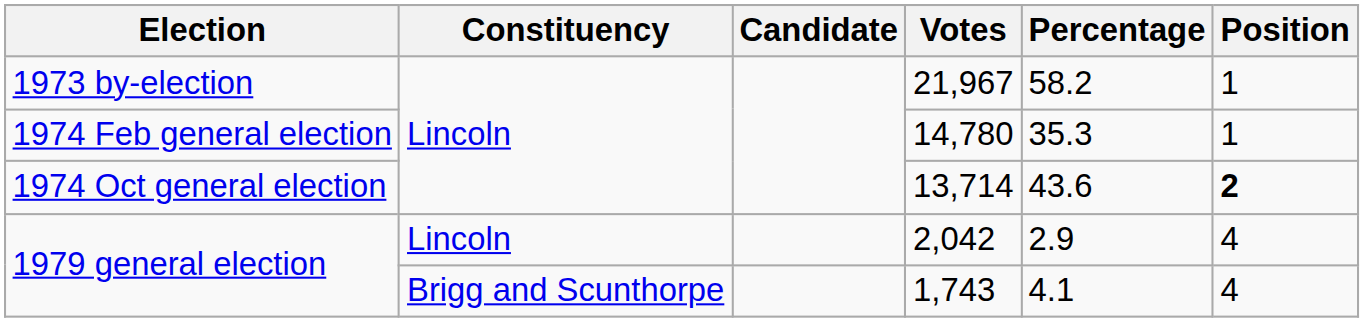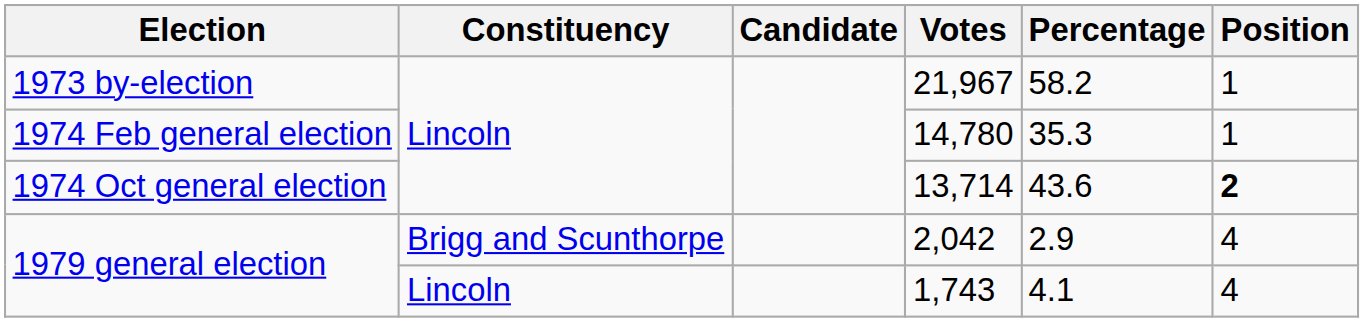 <table class="wikitable sortable">
 <tr>
 <th>Election</th>
 <th>Constituency</th>
 <th>Candidate</th>
 <th>Votes</th>
 <th>Percentage</th>
 <th>Position</th>
 </tr>
 <tr>
 <td><a href='#'>1973 by-election</a></td>
 <td rowspan="3"><a href='#'>Lincoln</a></td>
 <td rowspan="3"></td>
 <td>21,967</td>
 <td>58.2</td>
 <td>1</td>
 </tr>
 <tr>
 <td><a href='#'>1974 Feb general election</a></td>
 <td>14,780</td>
 <td>35.3</td>
 <td>1</td>
 </tr>
 <tr>
 <td><a href='#'>1974 Oct general election</a></td>
 <td>13,714</td>
 <td>43.6</td>
 <td><strong>2</strong></td>
 </tr>
 <tr>
 <td rowspan="2"><a href='#'>1979 general election</a></td>
-<td><a href='#'>Lincoln</a></td>
+<td><a href='#'>Brigg and Scunthorpe</a></td>
 <td></td>
 <td>2,042</td>
 <td>2.9</td>
 <td>4</td>
 </tr>
 <tr>
-<td><a href='#'>Brigg and Scunthorpe</a></td>
+<td><a href='#'>Lincoln</a></td>
 <td></td>
 <td>1,743</td>
 <td>4.1</td>
 <td>4</td>
 </tr>
 </table>
